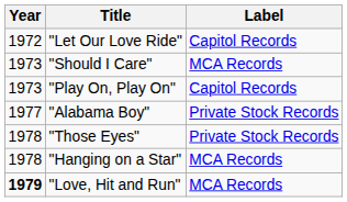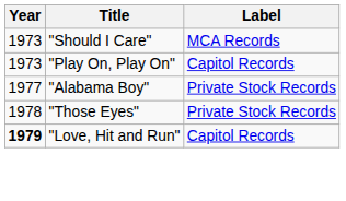 <table class=wikitable>
 <tr>
 <th>Year</th>
 <th>Title</th>
 <th>Label</th>
-</tr>
-<tr>
-<td>1972</td>
-<td>"Let Our Love Ride"</td>
-<td><a href='#'>Capitol Records</a></td>
 </tr>
 <tr>
 <td>1973</td>
 <td>"Should I Care"</td>
 <td><a href='#'>MCA Records</a></td>
 </tr>
 <tr>
 <td>1973</td>
 <td>"Play On, Play On"</td>
 <td><a href='#'>Capitol Records</a></td>
 </tr>
 <tr>
 <td>1977</td>
 <td>"Alabama Boy"</td>
 <td><a href='#'>Private Stock Records</a></td>
 </tr>
 <tr>
 <td>1978</td>
 <td>"Those Eyes"</td>
 <td><a href='#'>Private Stock Records</a></td>
 </tr>
 <tr>
-<td>1978</td>
-<td>"Hanging on a Star"</td>
-<td><a href='#'>MCA Records</a></td>
-</tr>
-<tr>
 <td><strong>1979</strong></td>
 <td>"Love, Hit and Run"</td>
-<td><a href='#'>MCA Records</a></td>
+<td><a href='#'>Capitol Records</a></td>
 </tr>
 </table>
